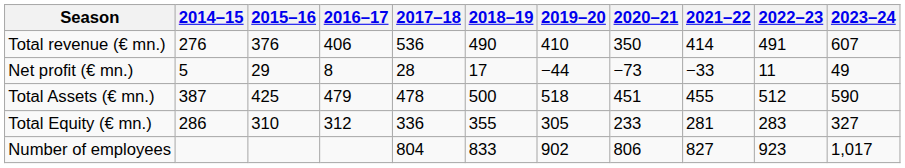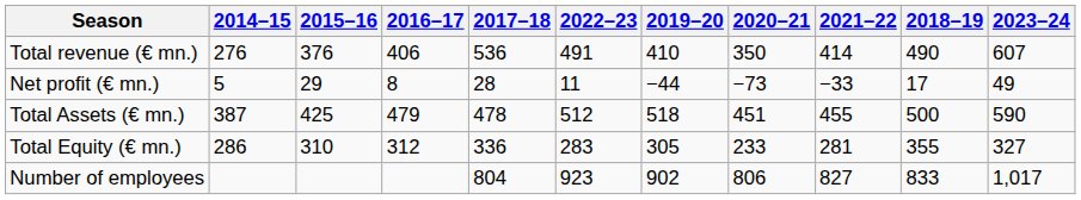 <table class="wikitable">
 <tr>
 <th>Season</th>
 <th><a href='#'>2014–15</a></th>
 <th><a href='#'>2015–16</a></th>
 <th><a href='#'>2016–17</a></th>
 <th><a href='#'>2017–18</a></th>
-<th><a href='#'>2018–19</a></th>
+<th><a href='#'>2022–23</a></th>
 <th><a href='#'>2019–20</a></th>
 <th><a href='#'>2020–21</a></th>
 <th><a href='#'>2021–22</a></th>
-<th><a href='#'>2022–23</a></th>
+<th><a href='#'>2018–19</a></th>
 <th><a href='#'>2023–24</a></th>
 </tr>
 <tr>
 <td>Total revenue (€ mn.)</td>
 <td>276</td>
 <td>376</td>
 <td>406</td>
 <td>536</td>
-<td>490</td>
+<td>491</td>
 <td>410</td>
 <td>350</td>
 <td>414</td>
-<td>491</td>
+<td>490</td>
 <td>607</td>
 </tr>
 <tr>
 <td>Net profit (€ mn.)</td>
 <td>5</td>
 <td>29</td>
 <td>8</td>
 <td>28</td>
-<td>17</td>
+<td>11</td>
 <td>−44</td>
 <td>−73</td>
 <td>−33</td>
-<td>11</td>
+<td>17</td>
 <td>49</td>
 </tr>
 <tr>
 <td>Total Assets (€ mn.)</td>
 <td>387</td>
 <td>425</td>
 <td>479</td>
 <td>478</td>
-<td>500</td>
+<td>512</td>
 <td>518</td>
 <td>451</td>
 <td>455</td>
-<td>512</td>
+<td>500</td>
 <td>590</td>
 </tr>
 <tr>
 <td>Total Equity (€ mn.)</td>
 <td>286</td>
 <td>310</td>
 <td>312</td>
 <td>336</td>
-<td>355</td>
+<td>283</td>
 <td>305</td>
 <td>233</td>
 <td>281</td>
-<td>283</td>
+<td>355</td>
 <td>327</td>
 </tr>
 <tr>
 <td>Number of employees</td>
 <td></td>
 <td></td>
 <td></td>
 <td>804</td>
-<td>833</td>
+<td>923</td>
 <td>902</td>
 <td>806</td>
 <td>827</td>
-<td>923</td>
+<td>833</td>
 <td>1,017</td>
 </tr>
 </table>
